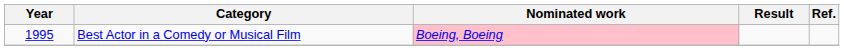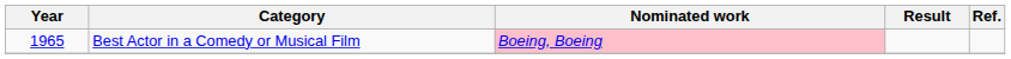 <table class=wikitable>
 <tr>
 <th scope="col" style="width:5em;">Year</th>
 <th scope="col" style="width:26em;">Category</th>
 <th scope="col" style="width:25em;">Nominated work</th>
 <th scope="col" style="width:5em;">Result</th>
 <th>Ref.</th>
 </tr>
 <tr>
-<td style="text-align:center;"><a href='#'>1995</a></td>
+<td style="text-align:center;"><a href='#'>1965</a></td>
 <td><a href='#'>Best Actor in a Comedy or Musical Film</a></td>
 <td style="background: pink;"><em><a href='#'>Boeing, Boeing</a></em></td>
 <td></td>
 <td></td>
 </tr>
 <tr>
 </tr>
 </table>
